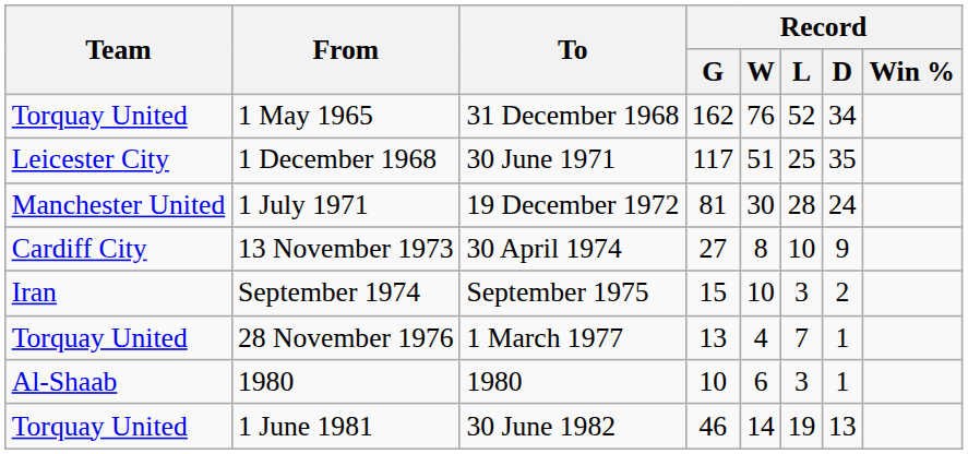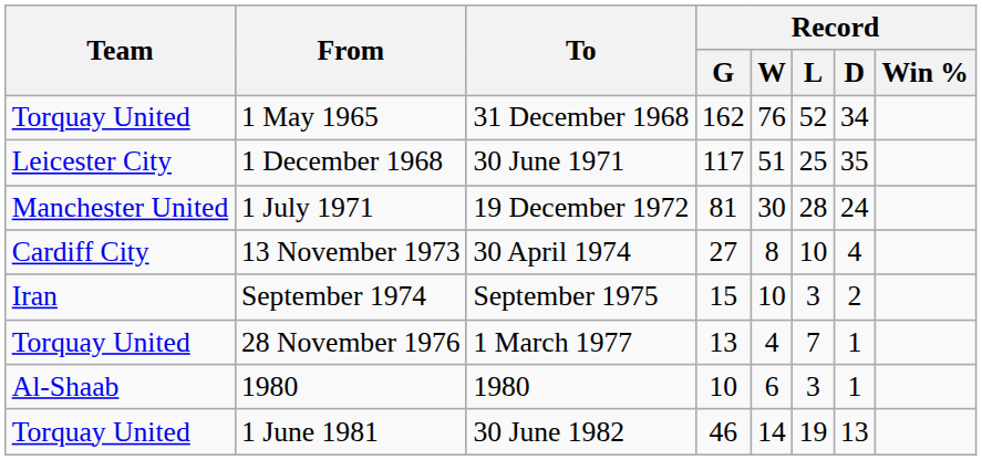 <table class="wikitable" style="text-align:center">
 <tr>
 <th rowspan="2">Team</th>
 <th rowspan="2">From</th>
 <th rowspan="2">To</th>
 <th colspan="5">Record</th>
 </tr>
 <tr>
 <th>G</th>
 <th>W</th>
 <th>L</th>
 <th>D</th>
 <th>Win %</th>
 </tr>
 <tr>
 <td align=left><a href='#'>Torquay United</a></td>
 <td align=left>1 May 1965</td>
 <td align=left>31 December 1968</td>
 <td>162</td>
 <td>76</td>
 <td>52</td>
 <td>34</td>
 <td></td>
 </tr>
 <tr>
 <td align=left><a href='#'>Leicester City</a></td>
 <td align=left>1 December 1968</td>
 <td align=left>30 June 1971</td>
 <td>117</td>
 <td>51</td>
 <td>25</td>
 <td>35</td>
 <td></td>
 </tr>
 <tr>
 <td align=left><a href='#'>Manchester United</a></td>
 <td align=left>1 July 1971</td>
 <td align=left>19 December 1972</td>
 <td>81</td>
 <td>30</td>
 <td>28</td>
 <td>24</td>
 <td></td>
 </tr>
 <tr>
 <td align=left><a href='#'>Cardiff City</a></td>
 <td align=left>13 November 1973</td>
 <td align=left>30 April 1974</td>
 <td>27</td>
 <td>8</td>
 <td>10</td>
-<td>9</td>
+<td>4</td>
 <td></td>
 </tr>
 <tr>
 <td align=left><a href='#'>Iran</a></td>
 <td align=left>September 1974</td>
 <td align=left>September 1975</td>
 <td>15</td>
 <td>10</td>
 <td>3</td>
 <td>2</td>
 <td></td>
 </tr>
 <tr>
 <td align=left><a href='#'>Torquay United</a></td>
 <td align=left>28 November 1976</td>
 <td align=left>1 March 1977</td>
 <td>13</td>
 <td>4</td>
 <td>7</td>
 <td>1</td>
 <td></td>
 </tr>
 <tr>
 <td align=left><a href='#'>Al-Shaab</a></td>
 <td align=left>1980</td>
 <td align=left>1980</td>
 <td>10</td>
 <td>6</td>
 <td>3</td>
 <td>1</td>
 <td></td>
 </tr>
 <tr>
 <td align=left><a href='#'>Torquay United</a></td>
 <td align=left>1 June 1981</td>
 <td align=left>30 June 1982</td>
 <td>46</td>
 <td>14</td>
 <td>19</td>
 <td>13</td>
 <td></td>
 </tr>
 </table>
